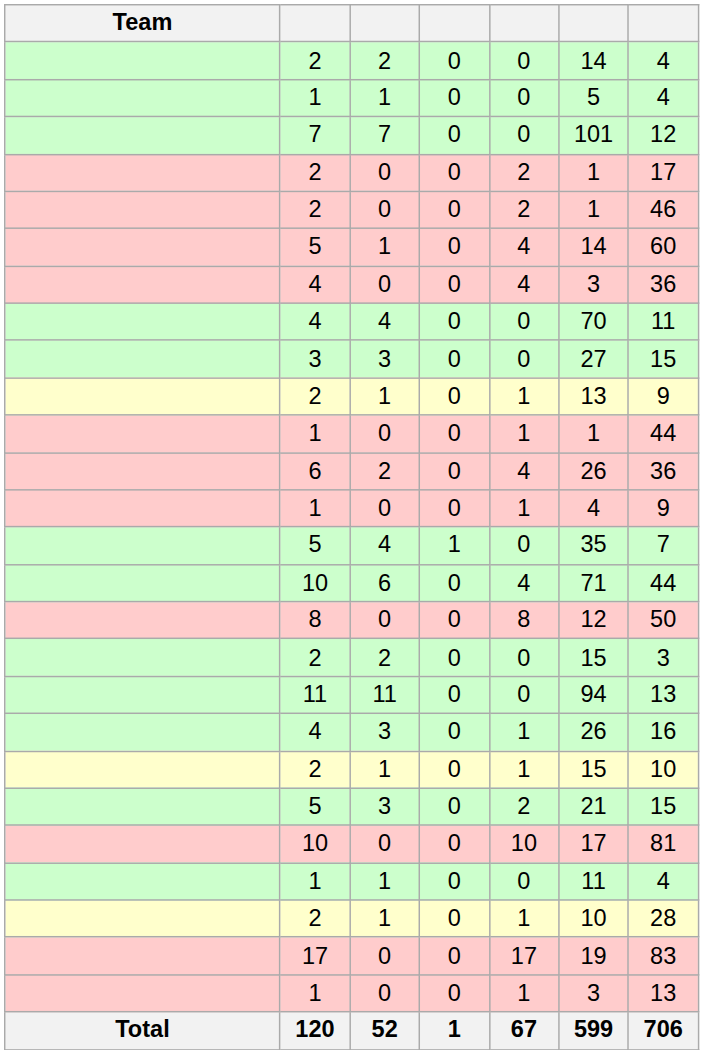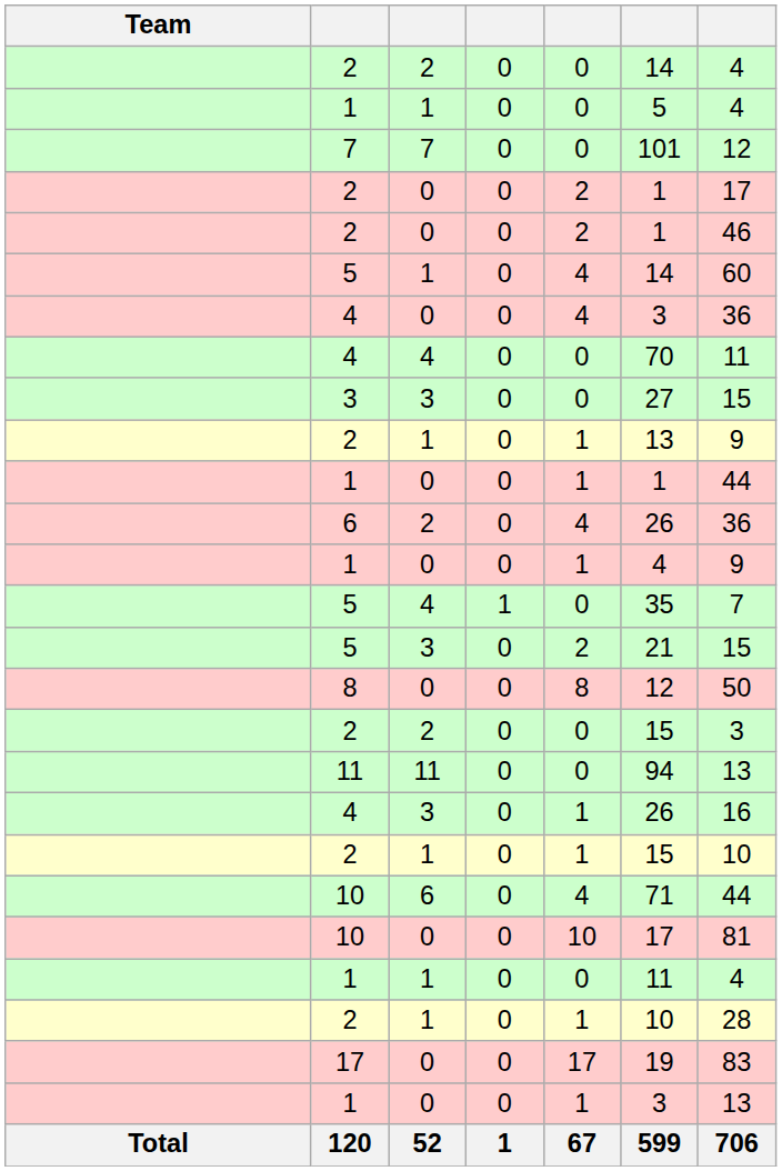 <table class="wikitable sortable" style="text-align:center;">
 <tr>
 <th width=180>Team</th>
 <th width=40></th>
 <th width=40></th>
 <th width=40></th>
 <th width=40></th>
 <th width=40></th>
 <th width=40></th>
 </tr>
 <tr bgcolor=#CCFFCC>
 <td align=left></td>
 <td>2</td>
 <td>2</td>
 <td>0</td>
 <td>0</td>
 <td>14</td>
 <td>4</td>
 </tr>
 <tr bgcolor=#CCFFCC>
 <td align=left></td>
 <td>1</td>
 <td>1</td>
 <td>0</td>
 <td>0</td>
 <td>5</td>
 <td>4</td>
 </tr>
 <tr bgcolor=#CCFFCC>
 <td align=left></td>
 <td>7</td>
 <td>7</td>
 <td>0</td>
 <td>0</td>
 <td>101</td>
 <td>12</td>
 </tr>
 <tr bgcolor=#FFCCCC>
 <td align=left></td>
 <td>2</td>
 <td>0</td>
 <td>0</td>
 <td>2</td>
 <td>1</td>
 <td>17</td>
 </tr>
 <tr bgcolor=#FFCCCC>
 <td align=left></td>
 <td>2</td>
 <td>0</td>
 <td>0</td>
 <td>2</td>
 <td>1</td>
 <td>46</td>
 </tr>
 <tr bgcolor=#FFCCCC>
 <td align=left></td>
 <td>5</td>
 <td>1</td>
 <td>0</td>
 <td>4</td>
 <td>14</td>
 <td>60</td>
 </tr>
 <tr bgcolor=#FFCCCC>
 <td align=left></td>
 <td>4</td>
 <td>0</td>
 <td>0</td>
 <td>4</td>
 <td>3</td>
 <td>36</td>
 </tr>
 <tr bgcolor=#CCFFCC>
 <td align=left></td>
 <td>4</td>
 <td>4</td>
 <td>0</td>
 <td>0</td>
 <td>70</td>
 <td>11</td>
 </tr>
 <tr bgcolor=#CCFFCC>
 <td align=left></td>
 <td>3</td>
 <td>3</td>
 <td>0</td>
 <td>0</td>
 <td>27</td>
 <td>15</td>
 </tr>
 <tr bgcolor=#FFFFCC>
 <td align=left></td>
 <td>2</td>
 <td>1</td>
 <td>0</td>
 <td>1</td>
 <td>13</td>
 <td>9</td>
 </tr>
 <tr bgcolor=#FFCCCC>
 <td align=left></td>
 <td>1</td>
 <td>0</td>
 <td>0</td>
 <td>1</td>
 <td>1</td>
 <td>44</td>
 </tr>
 <tr bgcolor=#FFCCCC>
 <td align=left></td>
 <td>6</td>
 <td>2</td>
 <td>0</td>
 <td>4</td>
 <td>26</td>
 <td>36</td>
 </tr>
 <tr bgcolor=#FFCCCC>
 <td align=left></td>
 <td>1</td>
 <td>0</td>
 <td>0</td>
 <td>1</td>
 <td>4</td>
 <td>9</td>
 </tr>
 <tr bgcolor=#CCFFCC>
 <td align=left></td>
 <td>5</td>
 <td>4</td>
 <td>1</td>
 <td>0</td>
 <td>35</td>
 <td>7</td>
 </tr>
 <tr bgcolor=#CCFFCC>
 <td align=left></td>
-<td>10</td>
-<td>6</td>
+<td>5</td>
+<td>3</td>
 <td>0</td>
-<td>4</td>
-<td>71</td>
-<td>44</td>
+<td>2</td>
+<td>21</td>
+<td>15</td>
 </tr>
 <tr bgcolor=#FFCCCC>
 <td align=left></td>
 <td>8</td>
 <td>0</td>
 <td>0</td>
 <td>8</td>
 <td>12</td>
 <td>50</td>
 </tr>
 <tr bgcolor=#CCFFCC>
 <td align=left></td>
 <td>2</td>
 <td>2</td>
 <td>0</td>
 <td>0</td>
 <td>15</td>
 <td>3</td>
 </tr>
 <tr bgcolor=#CCFFCC>
 <td align=left></td>
 <td>11</td>
 <td>11</td>
 <td>0</td>
 <td>0</td>
 <td>94</td>
 <td>13</td>
 </tr>
 <tr bgcolor=#CCFFCC>
 <td align=left></td>
 <td>4</td>
 <td>3</td>
 <td>0</td>
 <td>1</td>
 <td>26</td>
 <td>16</td>
 </tr>
 <tr bgcolor=#FFFFCC>
 <td align=left></td>
 <td>2</td>
 <td>1</td>
 <td>0</td>
 <td>1</td>
 <td>15</td>
 <td>10</td>
 </tr>
 <tr bgcolor=#CCFFCC>
 <td align=left></td>
-<td>5</td>
-<td>3</td>
+<td>10</td>
+<td>6</td>
 <td>0</td>
-<td>2</td>
-<td>21</td>
-<td>15</td>
+<td>4</td>
+<td>71</td>
+<td>44</td>
 </tr>
 <tr bgcolor=#FFCCCC>
 <td align=left></td>
 <td>10</td>
 <td>0</td>
 <td>0</td>
 <td>10</td>
 <td>17</td>
 <td>81</td>
 </tr>
 <tr bgcolor=#CCFFCC>
 <td align=left></td>
 <td>1</td>
 <td>1</td>
 <td>0</td>
 <td>0</td>
 <td>11</td>
 <td>4</td>
 </tr>
 <tr bgcolor=#FFFFCC>
 <td align=left></td>
 <td>2</td>
 <td>1</td>
 <td>0</td>
 <td>1</td>
 <td>10</td>
 <td>28</td>
 </tr>
 <tr bgcolor=#FFCCCC>
 <td align=left></td>
 <td>17</td>
 <td>0</td>
 <td>0</td>
 <td>17</td>
 <td>19</td>
 <td>83</td>
 </tr>
 <tr bgcolor=#FFCCCC>
 <td align=left></td>
 <td>1</td>
 <td>0</td>
 <td>0</td>
 <td>1</td>
 <td>3</td>
 <td>13</td>
 </tr>
 <tr class="sortbottom">
 <th>Total</th>
 <th>120</th>
 <th>52</th>
 <th>1</th>
 <th>67</th>
 <th>599</th>
 <th>706</th>
 </tr>
 </table>
